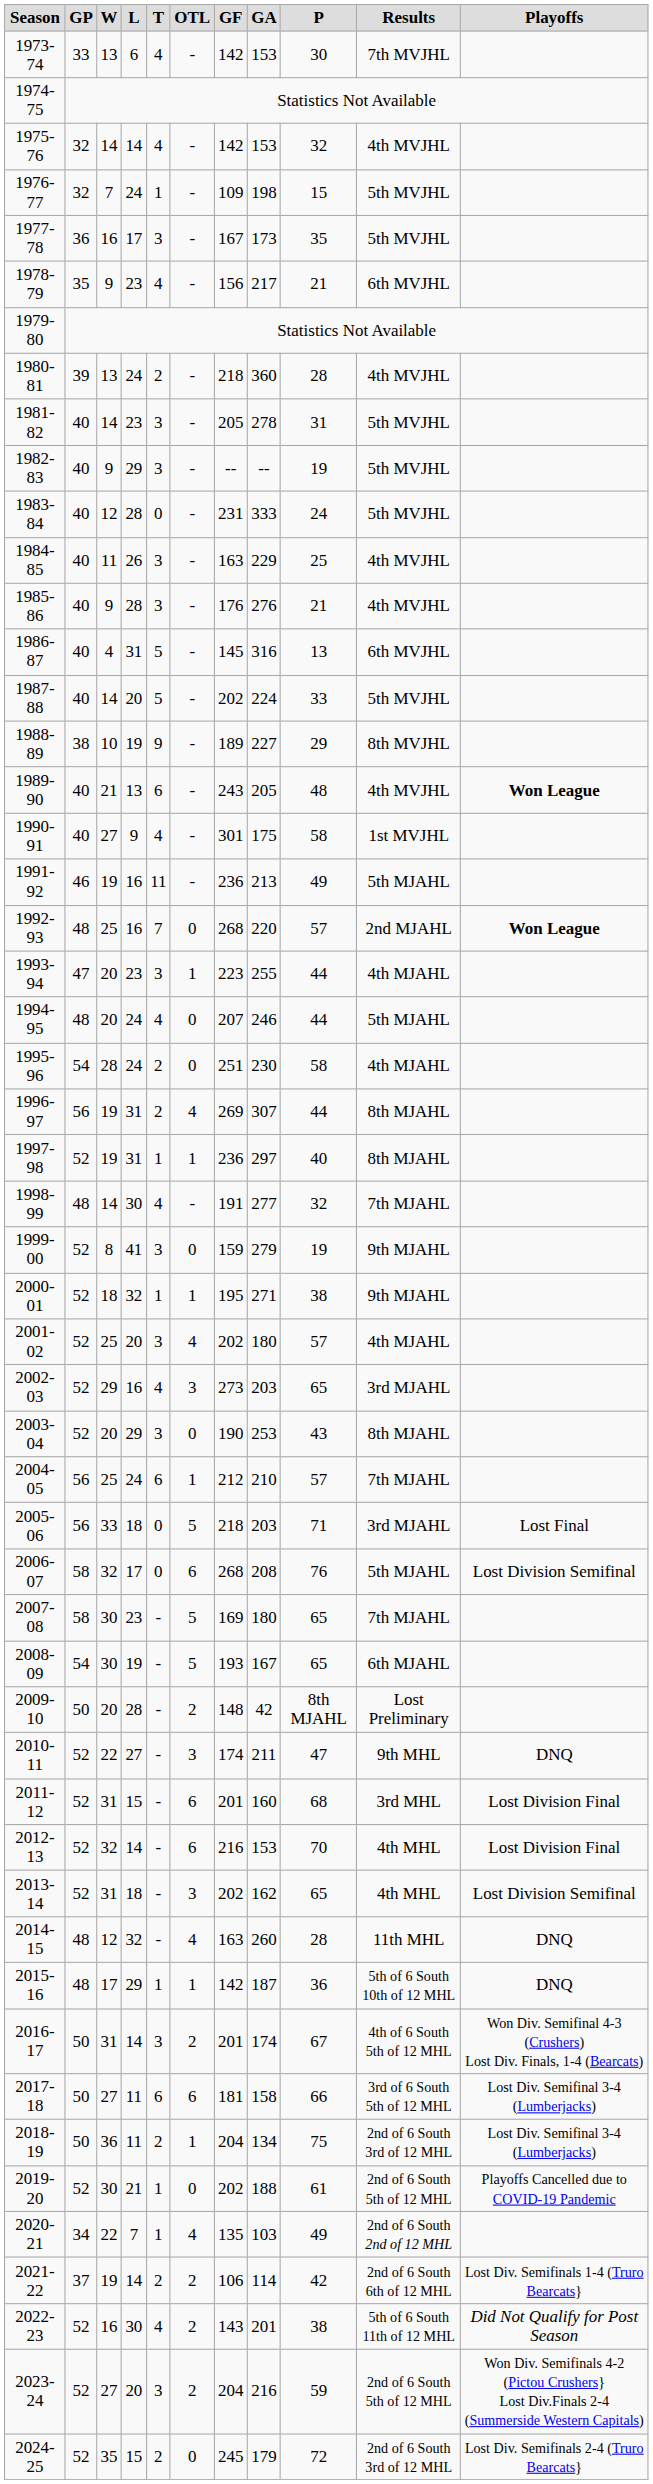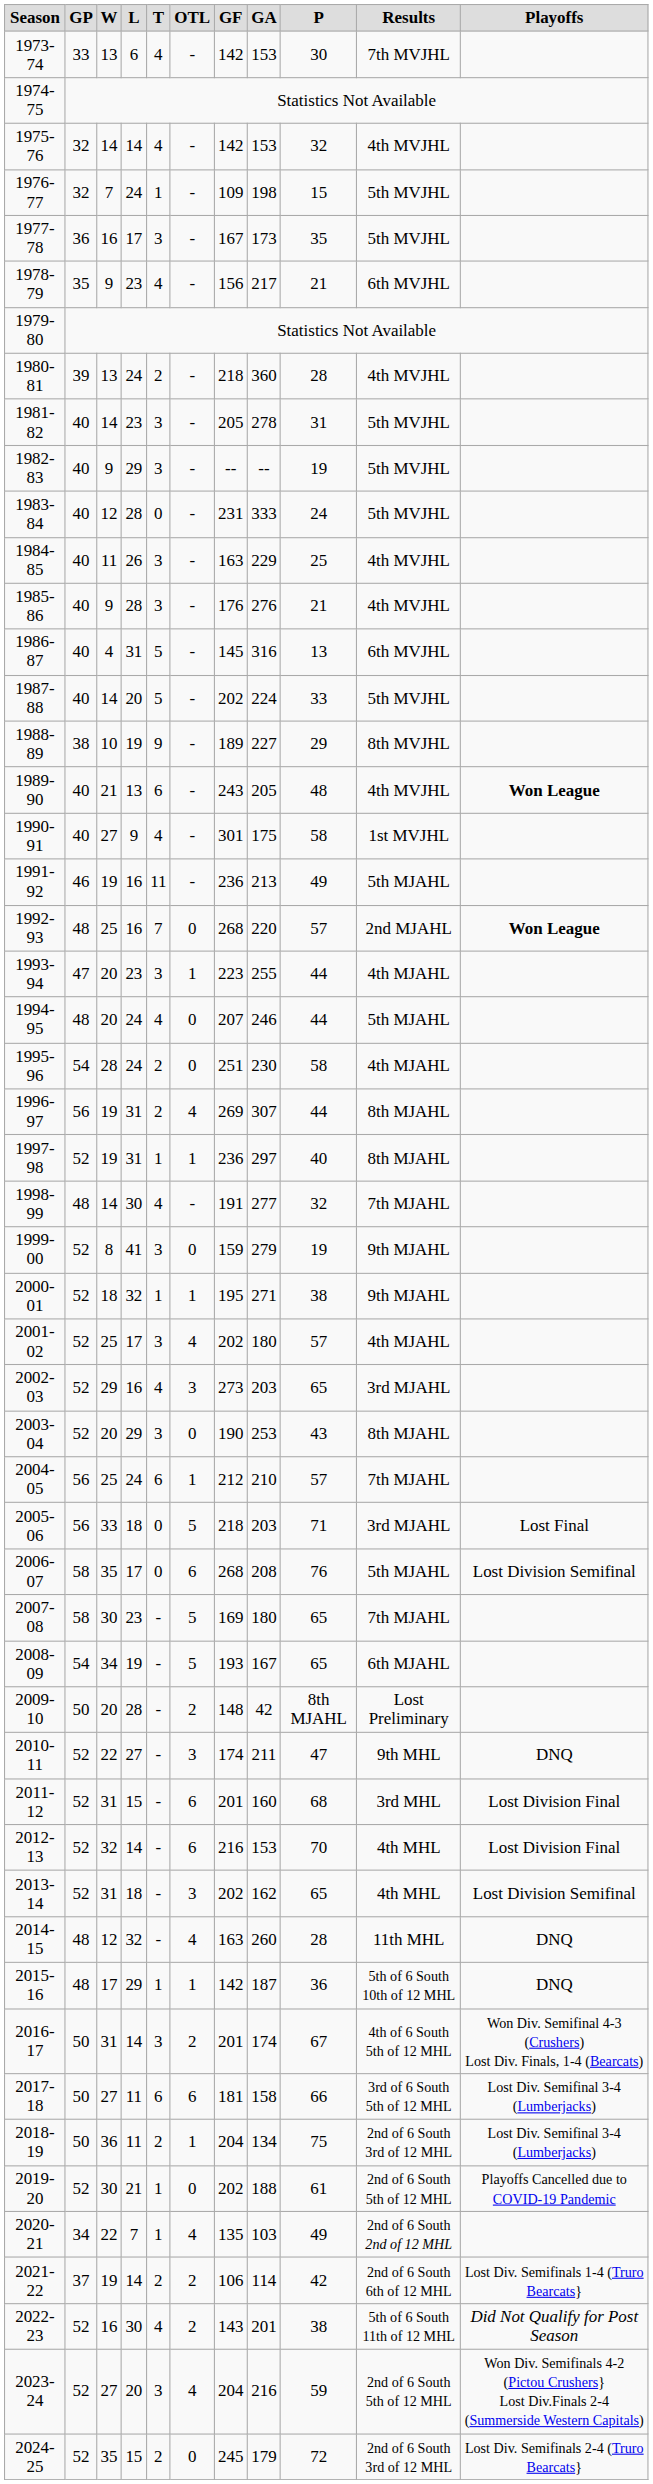 <table class="wikitable">
 <tr align="center"  bgcolor="#dddddd">
 <td><strong>Season</strong></td>
 <td><strong>GP</strong></td>
 <td><strong>W</strong></td>
 <td><strong>L</strong></td>
 <td><strong>T</strong></td>
 <td><strong>OTL</strong></td>
 <td><strong>GF</strong></td>
 <td><strong>GA</strong></td>
 <td><strong>P</strong></td>
 <td><strong>Results</strong></td>
 <td><strong>Playoffs</strong></td>
 </tr>
 <tr align="center">
 <td>1973-74</td>
 <td>33</td>
 <td>13</td>
 <td 10>6</td>
 <td>4</td>
 <td>-</td>
 <td>142</td>
 <td>153</td>
 <td>30</td>
 <td>7th MVJHL</td>
 <td></td>
 </tr>
 <tr align="center">
 <td>1974-75</td>
 <td colspan="11">Statistics Not Available</td>
 </tr>
 <tr align="center">
 <td>1975-76</td>
 <td>32</td>
 <td>14</td>
 <td>14</td>
 <td>4</td>
 <td>-</td>
 <td>142</td>
 <td>153</td>
 <td>32</td>
 <td>4th MVJHL</td>
 <td></td>
 </tr>
 <tr align="center">
 <td>1976-77</td>
 <td>32</td>
 <td>7</td>
 <td>24</td>
 <td>1</td>
 <td>-</td>
 <td>109</td>
 <td>198</td>
 <td>15</td>
 <td>5th MVJHL</td>
 <td></td>
 </tr>
 <tr align="center">
 <td>1977-78</td>
 <td>36</td>
 <td>16</td>
 <td>17</td>
 <td>3</td>
 <td>-</td>
 <td>167</td>
 <td>173</td>
 <td>35</td>
 <td>5th MVJHL</td>
 <td></td>
 </tr>
 <tr align="center">
 <td>1978-79</td>
 <td>35</td>
 <td>9</td>
 <td>23</td>
 <td>4</td>
 <td>-</td>
 <td>156</td>
 <td>217</td>
 <td>21</td>
 <td>6th MVJHL</td>
 <td></td>
 </tr>
 <tr align="center">
 <td>1979-80</td>
 <td colspan="11">Statistics Not Available</td>
 </tr>
 <tr align="center">
 <td>1980-81</td>
 <td>39</td>
 <td>13</td>
 <td>24</td>
 <td>2</td>
 <td>-</td>
 <td>218</td>
 <td>360</td>
 <td>28</td>
 <td>4th MVJHL</td>
 <td></td>
 </tr>
 <tr align="center">
 <td>1981-82</td>
 <td>40</td>
 <td>14</td>
 <td>23</td>
 <td>3</td>
 <td>-</td>
 <td>205</td>
 <td>278</td>
 <td>31</td>
 <td>5th MVJHL</td>
 <td></td>
 </tr>
 <tr align="center">
 <td>1982-83</td>
 <td>40</td>
 <td>9</td>
 <td>29</td>
 <td>3</td>
 <td>-</td>
 <td>--</td>
 <td>--</td>
 <td>19</td>
 <td>5th MVJHL</td>
 <td></td>
 </tr>
 <tr align="center">
 <td>1983-84</td>
 <td>40</td>
 <td>12</td>
 <td>28</td>
 <td>0</td>
 <td>-</td>
 <td>231</td>
 <td>333</td>
 <td>24</td>
 <td>5th MVJHL</td>
 <td></td>
 </tr>
 <tr align="center">
 <td>1984-85</td>
 <td>40</td>
 <td>11</td>
 <td>26</td>
 <td>3</td>
 <td>-</td>
 <td>163</td>
 <td>229</td>
 <td>25</td>
 <td>4th MVJHL</td>
 <td></td>
 </tr>
 <tr align="center">
 <td>1985-86</td>
 <td>40</td>
 <td>9</td>
 <td>28</td>
 <td>3</td>
 <td>-</td>
 <td>176</td>
 <td>276</td>
 <td>21</td>
 <td>4th MVJHL</td>
 <td></td>
 </tr>
 <tr align="center">
 <td>1986-87</td>
 <td>40</td>
 <td>4</td>
 <td>31</td>
 <td>5</td>
 <td>-</td>
 <td>145</td>
 <td>316</td>
 <td>13</td>
 <td>6th MVJHL</td>
 <td></td>
 </tr>
 <tr align="center">
 <td>1987-88</td>
 <td>40</td>
 <td>14</td>
 <td>20</td>
 <td>5</td>
 <td>-</td>
 <td>202</td>
 <td>224</td>
 <td>33</td>
 <td>5th MVJHL</td>
 <td></td>
 </tr>
 <tr align="center">
 <td>1988-89</td>
 <td>38</td>
 <td>10</td>
 <td>19</td>
 <td>9</td>
 <td>-</td>
 <td>189</td>
 <td>227</td>
 <td>29</td>
 <td>8th MVJHL</td>
 <td></td>
 </tr>
 <tr align="center">
 <td>1989-90</td>
 <td>40</td>
 <td>21</td>
 <td>13</td>
 <td>6</td>
 <td>-</td>
 <td>243</td>
 <td>205</td>
 <td>48</td>
 <td>4th MVJHL</td>
 <td><strong>Won League</strong></td>
 </tr>
 <tr align="center">
 <td>1990-91</td>
 <td>40</td>
 <td>27</td>
 <td>9</td>
 <td>4</td>
 <td>-</td>
 <td>301</td>
 <td>175</td>
 <td>58</td>
 <td>1st MVJHL</td>
 <td></td>
 </tr>
 <tr align="center">
 <td>1991-92</td>
 <td>46</td>
 <td>19</td>
 <td>16</td>
 <td>11</td>
 <td>-</td>
 <td>236</td>
 <td>213</td>
 <td>49</td>
 <td>5th MJAHL</td>
 <td></td>
 </tr>
 <tr align="center">
 <td>1992-93</td>
 <td>48</td>
 <td>25</td>
 <td>16</td>
 <td>7</td>
 <td>0</td>
 <td>268</td>
 <td>220</td>
 <td>57</td>
 <td>2nd MJAHL</td>
 <td><strong>Won League</strong></td>
 </tr>
 <tr align="center">
 <td>1993-94</td>
 <td>47</td>
 <td>20</td>
 <td>23</td>
 <td>3</td>
 <td>1</td>
 <td>223</td>
 <td>255</td>
 <td>44</td>
 <td>4th MJAHL</td>
 <td></td>
 </tr>
 <tr align="center">
 <td>1994-95</td>
 <td>48</td>
 <td>20</td>
 <td>24</td>
 <td>4</td>
 <td>0</td>
 <td>207</td>
 <td>246</td>
 <td>44</td>
 <td>5th MJAHL</td>
 <td></td>
 </tr>
 <tr align="center">
 <td>1995-96</td>
 <td>54</td>
 <td>28</td>
 <td>24</td>
 <td>2</td>
 <td>0</td>
 <td>251</td>
 <td>230</td>
 <td>58</td>
 <td>4th MJAHL</td>
 <td></td>
 </tr>
 <tr align="center">
 <td>1996-97</td>
 <td>56</td>
 <td>19</td>
 <td>31</td>
 <td>2</td>
 <td>4</td>
 <td>269</td>
 <td>307</td>
 <td>44</td>
 <td>8th MJAHL</td>
 <td></td>
 </tr>
 <tr align="center">
 <td>1997-98</td>
 <td>52</td>
 <td>19</td>
 <td>31</td>
 <td>1</td>
 <td>1</td>
 <td>236</td>
 <td>297</td>
 <td>40</td>
 <td>8th MJAHL</td>
 <td></td>
 </tr>
 <tr align="center">
 <td>1998-99</td>
 <td>48</td>
 <td>14</td>
 <td>30</td>
 <td>4</td>
 <td>-</td>
 <td>191</td>
 <td>277</td>
 <td>32</td>
 <td>7th MJAHL</td>
 <td></td>
 </tr>
 <tr align="center">
 <td>1999-00</td>
 <td>52</td>
 <td>8</td>
 <td>41</td>
 <td>3</td>
 <td>0</td>
 <td>159</td>
 <td>279</td>
 <td>19</td>
 <td>9th MJAHL</td>
 <td></td>
 </tr>
 <tr align="center">
 <td>2000-01</td>
 <td>52</td>
 <td>18</td>
 <td>32</td>
 <td>1</td>
 <td>1</td>
 <td>195</td>
 <td>271</td>
 <td>38</td>
 <td>9th MJAHL</td>
 <td></td>
 </tr>
 <tr align="center">
 <td>2001-02</td>
 <td>52</td>
 <td>25</td>
-<td>20</td>
+<td>17</td>
 <td>3</td>
 <td>4</td>
 <td>202</td>
 <td>180</td>
 <td>57</td>
 <td>4th MJAHL</td>
 <td></td>
 </tr>
 <tr align="center">
 <td>2002-03</td>
 <td>52</td>
 <td>29</td>
 <td>16</td>
 <td>4</td>
 <td>3</td>
 <td>273</td>
 <td>203</td>
 <td>65</td>
 <td>3rd MJAHL</td>
 <td></td>
 </tr>
 <tr align="center">
 <td>2003-04</td>
 <td>52</td>
 <td>20</td>
 <td>29</td>
 <td>3</td>
 <td>0</td>
 <td>190</td>
 <td>253</td>
 <td>43</td>
 <td>8th MJAHL</td>
 <td></td>
 </tr>
 <tr align="center">
 <td>2004-05</td>
 <td>56</td>
 <td>25</td>
 <td>24</td>
 <td>6</td>
 <td>1</td>
 <td>212</td>
 <td>210</td>
 <td>57</td>
 <td>7th MJAHL</td>
 <td></td>
 </tr>
 <tr align="center">
 <td>2005-06</td>
 <td>56</td>
 <td>33</td>
 <td>18</td>
 <td>0</td>
 <td>5</td>
 <td>218</td>
 <td>203</td>
 <td>71</td>
 <td>3rd MJAHL</td>
 <td>Lost Final</td>
 </tr>
 <tr align="center">
 <td>2006-07</td>
 <td>58</td>
-<td>32</td>
+<td>35</td>
 <td>17</td>
 <td>0</td>
 <td>6</td>
 <td>268</td>
 <td>208</td>
 <td>76</td>
 <td>5th MJAHL</td>
 <td>Lost Division Semifinal</td>
 </tr>
 <tr align="center">
 <td>2007-08</td>
 <td>58</td>
 <td>30</td>
 <td>23</td>
 <td>-</td>
 <td>5</td>
 <td>169</td>
 <td>180</td>
 <td>65</td>
 <td>7th MJAHL</td>
 <td></td>
 </tr>
 <tr align="center">
 <td>2008-09</td>
 <td>54</td>
-<td>30</td>
+<td>34</td>
 <td>19</td>
 <td>-</td>
 <td>5</td>
 <td>193</td>
 <td>167</td>
 <td>65</td>
 <td>6th MJAHL</td>
 <td></td>
 </tr>
 <tr align="center">
 <td>2009-10</td>
 <td>50</td>
 <td>20</td>
 <td>28</td>
 <td>-</td>
 <td>2</td>
 <td>148</td>
 <td 188>42</td>
 <td>8th MJAHL</td>
 <td>Lost Preliminary</td>
 </tr>
 <tr align="center">
 <td>2010-11</td>
 <td>52</td>
 <td>22</td>
 <td>27</td>
 <td>-</td>
 <td>3</td>
 <td>174</td>
 <td>211</td>
 <td>47</td>
 <td>9th MHL</td>
 <td>DNQ</td>
 </tr>
 <tr align="center">
 <td>2011-12</td>
 <td>52</td>
 <td>31</td>
 <td>15</td>
 <td>-</td>
 <td>6</td>
 <td>201</td>
 <td>160</td>
 <td>68</td>
 <td>3rd MHL</td>
 <td>Lost Division Final</td>
 </tr>
 <tr align="center">
 <td>2012-13</td>
 <td>52</td>
 <td>32</td>
 <td>14</td>
 <td>-</td>
 <td>6</td>
 <td>216</td>
 <td>153</td>
 <td>70</td>
 <td>4th MHL</td>
 <td>Lost Division Final</td>
 </tr>
 <tr align="center">
 <td>2013-14</td>
 <td>52</td>
 <td>31</td>
 <td>18</td>
 <td>-</td>
 <td>3</td>
 <td>202</td>
 <td>162</td>
 <td>65</td>
 <td>4th MHL</td>
 <td>Lost Division Semifinal</td>
 </tr>
 <tr align="center">
 <td>2014-15</td>
 <td>48</td>
 <td>12</td>
 <td>32</td>
 <td>-</td>
 <td>4</td>
 <td>163</td>
 <td>260</td>
 <td>28</td>
 <td>11th MHL</td>
 <td>DNQ</td>
 </tr>
 <tr align="center">
 <td>2015-16</td>
 <td>48</td>
 <td>17</td>
 <td>29</td>
 <td>1</td>
 <td>1</td>
 <td>142</td>
 <td>187</td>
 <td>36</td>
 <td><small>5th of 6 South<br>10th of 12 MHL</small></td>
 <td>DNQ</td>
 </tr>
 <tr align="center">
 <td>2016-17</td>
 <td>50</td>
 <td>31</td>
 <td>14</td>
 <td>3</td>
 <td>2</td>
 <td>201</td>
 <td>174</td>
 <td>67</td>
 <td><small>4th of 6 South<br>5th of 12 MHL</small></td>
 <td><small>Won Div. Semifinal 4-3 (<a href='#'>Crushers</a>)<br>Lost Div. Finals, 1-4 (<a href='#'>Bearcats</a>)</small></td>
 </tr>
 <tr align="center">
 <td>2017-18</td>
 <td>50</td>
 <td>27</td>
 <td>11</td>
 <td>6</td>
 <td>6</td>
 <td>181</td>
 <td>158</td>
 <td>66</td>
 <td><small>3rd of 6 South<br>5th of 12 MHL</small></td>
 <td><small>Lost Div. Semifinal 3-4 (<a href='#'>Lumberjacks</a>)</small></td>
 </tr>
 <tr align="center">
 <td>2018-19</td>
 <td>50</td>
 <td>36</td>
 <td>11</td>
 <td>2</td>
 <td>1</td>
 <td>204</td>
 <td>134</td>
 <td>75</td>
 <td><small>2nd of 6 South <br> 3rd of 12 MHL</small></td>
 <td><small>Lost Div. Semifinal 3-4 (<a href='#'>Lumberjacks</a>)</small></td>
 </tr>
 <tr align="center">
 <td>2019-20</td>
 <td>52</td>
 <td>30</td>
 <td>21</td>
 <td>1</td>
 <td>0</td>
 <td>202</td>
 <td>188</td>
 <td>61</td>
 <td><small>2nd of 6 South<br>5th of 12 MHL</small></td>
 <td><small> Playoffs Cancelled due to <br> <a href='#'>COVID-19 Pandemic</a></small></td>
 </tr>
 <tr align="center">
 <td>2020-21</td>
 <td>34</td>
 <td>22</td>
 <td>7</td>
 <td>1</td>
 <td>4</td>
 <td>135</td>
 <td>103</td>
 <td>49</td>
 <td><small>2nd of 6 South<br><em>2nd of 12 MHL</em></small></td>
 <td></td>
 </tr>
 <tr align="center">
 <td>2021-22</td>
 <td>37</td>
 <td>19</td>
 <td>14</td>
 <td>2</td>
 <td>2</td>
 <td>106</td>
 <td>114</td>
 <td>42</td>
 <td><small>2nd of 6 South<br>6th of 12 MHL</small></td>
 <td><small> Lost Div. Semifinals 1-4 (<a href='#'>Truro Bearcats</a>}</small></td>
 </tr>
 <tr align="center">
 <td>2022-23</td>
 <td>52</td>
 <td>16</td>
 <td>30</td>
 <td>4</td>
 <td>2</td>
 <td>143</td>
 <td>201</td>
 <td>38</td>
 <td><small>5th of 6 South<br>11th of 12 MHL</small></td>
 <td><em>Did Not Qualify for Post Season</em></td>
 </tr>
 <tr align="center">
 <td>2023-24</td>
 <td>52</td>
 <td>27</td>
 <td>20</td>
 <td>3</td>
-<td>2</td>
+<td>4</td>
 <td>204</td>
 <td>216</td>
 <td>59</td>
 <td><small>2nd of 6 South<br>5th of 12 MHL</small></td>
 <td><small> Won Div. Semifinals 4-2 (<a href='#'>Pictou Crushers</a>}<br>Lost Div.Finals 2-4 (<a href='#'>Summerside Western Capitals</a>)</small></td>
 </tr>
 <tr align="center">
 <td>2024-25</td>
 <td>52</td>
 <td>35</td>
 <td>15</td>
 <td>2</td>
 <td>0</td>
 <td>245</td>
 <td>179</td>
 <td>72</td>
 <td><small>2nd of 6 South<br>3rd of 12 MHL</small></td>
 <td><small> Lost Div. Semifinals 2-4 (<a href='#'>Truro Bearcats</a>}</small></td>
 </tr>
 </table>
